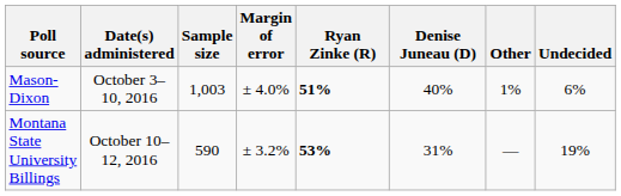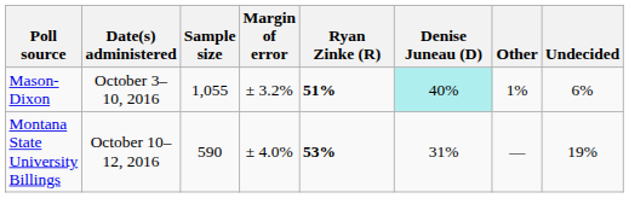 <table class="wikitable">
 <tr valign= bottom>
 <th>Poll source</th>
 <th>Date(s)<br>administered</th>
 <th>Sample<br>size</th>
 <th>Margin of<br>error</th>
 <th style="width:100px;">Ryan<br>Zinke (R)</th>
 <th style="width:100px;">Denise<br>Juneau (D)</th>
 <th>Other</th>
 <th>Undecided</th>
 </tr>
 <tr>
 <td><a href='#'>Mason-Dixon</a></td>
 <td align=center>October 3–10, 2016</td>
-<td align=center>1,003</td>
-<td align=center>± 4.0%</td>
+<td align=center>1,055</td>
+<td align=center>± 3.2%</td>
 <td><strong>51%</strong></td>
-<td align=center>40%</td>
+<td align=center style="background: paleturquoise;">40%</td>
 <td align=center>1%</td>
 <td align=center>6%</td>
 </tr>
 <tr>
 <td><a href='#'>Montana State University Billings</a></td>
 <td align=center>October 10–12, 2016</td>
 <td align=center>590</td>
-<td align=center>± 3.2%</td>
+<td align=center>± 4.0%</td>
 <td><strong>53%</strong></td>
 <td align=center>31%</td>
 <td align=center>—</td>
 <td align=center>19%</td>
 </tr>
 </table>
